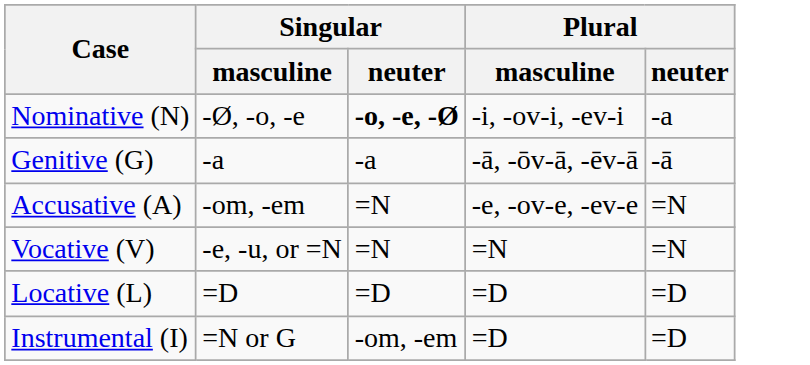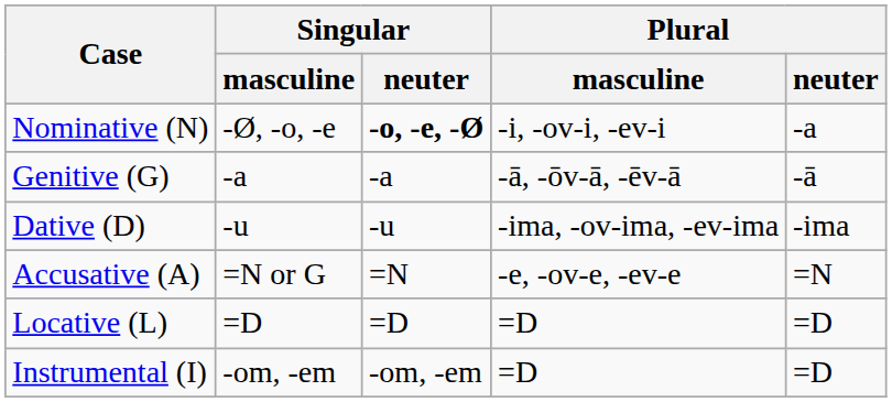 <table class="wikitable">
 <tr>
 <th rowspan="2">Case</th>
 <th colspan="2">Singular</th>
 <th colspan="2">Plural</th>
 </tr>
 <tr>
 <th>masculine</th>
 <th>neuter</th>
 <th>masculine</th>
 <th>neuter</th>
 </tr>
 <tr>
 <td><a href='#'>Nominative</a> (N)</td>
 <td>-Ø, -o, -e</td>
 <td><strong>-o, -e, -Ø</strong></td>
 <td>-i, -ov-i, -ev-i</td>
 <td>-a</td>
 </tr>
 <tr>
 <td><a href='#'>Genitive</a> (G)</td>
 <td>-a</td>
 <td>-a</td>
 <td>-ā, -ōv-ā, -ēv-ā</td>
 <td>-ā</td>
 </tr>
 <tr>
+<td><a href='#'>Dative</a> (D)</td>
+<td>-u</td>
+<td>-u</td>
+<td>-ima, -ov-ima, -ev-ima</td>
+<td>-ima</td>
+</tr>
+<tr>
 <td><a href='#'>Accusative</a> (A)</td>
-<td>-om, -em</td>
+<td>=N or G</td>
 <td>=N</td>
 <td>-e, -ov-e, -ev-e</td>
-<td>=N</td>
-</tr>
-<tr>
-<td><a href='#'>Vocative</a> (V)</td>
-<td>-e, -u, or =N</td>
-<td>=N</td>
-<td>=N</td>
 <td>=N</td>
 </tr>
 <tr>
 <td><a href='#'>Locative</a> (L)</td>
 <td>=D</td>
 <td>=D</td>
 <td>=D</td>
 <td>=D</td>
 </tr>
 <tr>
 <td><a href='#'>Instrumental</a> (I)</td>
-<td>=N or G</td>
+<td>-om, -em</td>
 <td>-om, -em</td>
 <td>=D</td>
 <td>=D</td>
 </tr>
 </table>
